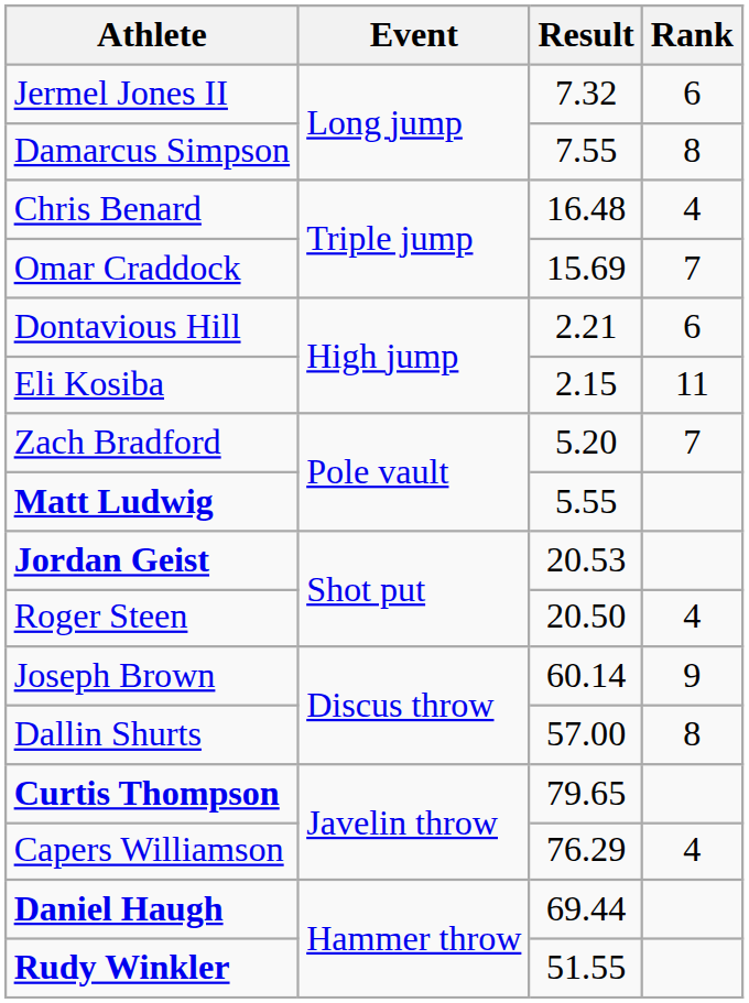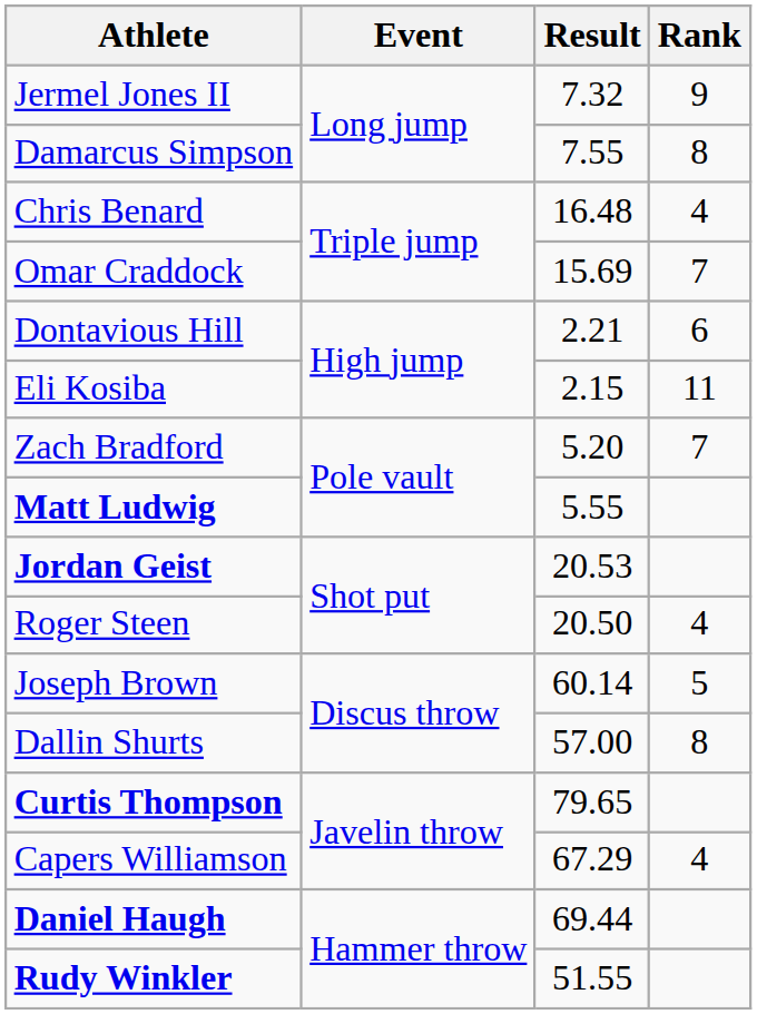 <table class=wikitable style=font-size:90%;text-align:center>
 <tr>
 <th>Athlete</th>
 <th>Event</th>
 <th>Result</th>
 <th>Rank</th>
 </tr>
 <tr>
 <td align=left><a href='#'>Jermel Jones II</a></td>
 <td align=left rowspan=2><a href='#'>Long jump</a></td>
 <td>7.32</td>
-<td>6</td>
+<td>9</td>
 </tr>
 <tr>
 <td align=left><a href='#'>Damarcus Simpson</a></td>
 <td>7.55</td>
 <td>8</td>
 </tr>
 <tr>
 <td align=left><a href='#'>Chris Benard</a></td>
 <td align=left rowspan=2><a href='#'>Triple jump</a></td>
 <td>16.48</td>
 <td>4</td>
 </tr>
 <tr>
 <td align=left><a href='#'>Omar Craddock</a></td>
 <td>15.69</td>
 <td>7</td>
 </tr>
 <tr>
 <td align=left><a href='#'>Dontavious Hill</a></td>
 <td align=left rowspan=2><a href='#'>High jump</a></td>
 <td>2.21</td>
 <td>6</td>
 </tr>
 <tr>
 <td align=left><a href='#'>Eli Kosiba</a></td>
 <td>2.15</td>
 <td>11</td>
 </tr>
 <tr>
 <td align=left><a href='#'>Zach Bradford</a></td>
 <td align=left rowspan=2><a href='#'>Pole vault</a></td>
 <td>5.20</td>
 <td>7</td>
 </tr>
 <tr>
 <td align=left><strong><a href='#'>Matt Ludwig</a></strong></td>
 <td>5.55</td>
 <td></td>
 </tr>
 <tr>
 <td align=left><strong><a href='#'>Jordan Geist</a></strong></td>
 <td align=left rowspan=2><a href='#'>Shot put</a></td>
 <td>20.53</td>
 <td></td>
 </tr>
 <tr>
 <td align=left><a href='#'>Roger Steen</a></td>
 <td>20.50</td>
 <td>4</td>
 </tr>
 <tr>
 <td align=left><a href='#'>Joseph Brown</a></td>
 <td align=left rowspan=2><a href='#'>Discus throw</a></td>
 <td>60.14</td>
-<td>9</td>
+<td>5</td>
 </tr>
 <tr>
 <td align=left><a href='#'>Dallin Shurts</a></td>
 <td>57.00</td>
 <td>8</td>
 </tr>
 <tr>
 <td align=left><strong><a href='#'>Curtis Thompson</a></strong></td>
 <td align=left rowspan=2><a href='#'>Javelin throw</a></td>
 <td>79.65</td>
 <td></td>
 </tr>
 <tr>
 <td align=left><a href='#'>Capers Williamson</a></td>
-<td>76.29</td>
+<td>67.29</td>
 <td>4</td>
 </tr>
 <tr>
 <td align=left><strong><a href='#'>Daniel Haugh</a></strong></td>
 <td align=left rowspan=2><a href='#'>Hammer throw</a></td>
 <td>69.44</td>
 <td></td>
 </tr>
 <tr>
 <td align=left><strong><a href='#'>Rudy Winkler</a></strong></td>
 <td>51.55</td>
 <td></td>
 </tr>
 </table>
